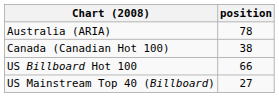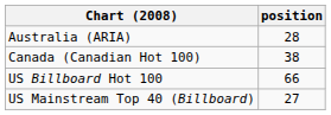 <table class="wikitable sortable">
 <tr>
 <th>Chart (2008)</th>
 <th>position</th>
 </tr>
 <tr>
 <td>Australia (ARIA)</td>
-<td style="text-align:center">78</td>
+<td style="text-align:center">28</td>
 </tr>
 <tr>
 <td>Canada (Canadian Hot 100)</td>
 <td style="text-align:center">38</td>
 </tr>
 <tr>
 <td>US <em>Billboard</em> Hot 100</td>
 <td style="text-align:center">66</td>
 </tr>
 <tr>
 <td>US Mainstream Top 40 (<em>Billboard</em>)</td>
 <td style="text-align:center">27</td>
 </tr>
 </table>
